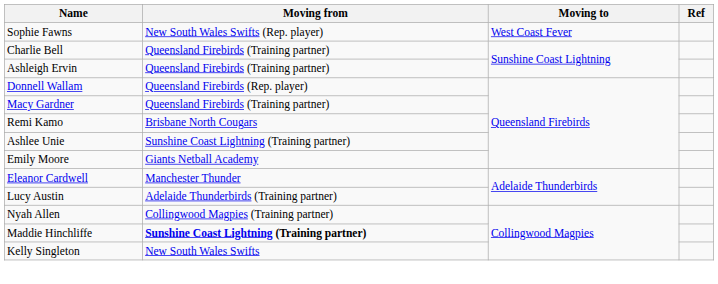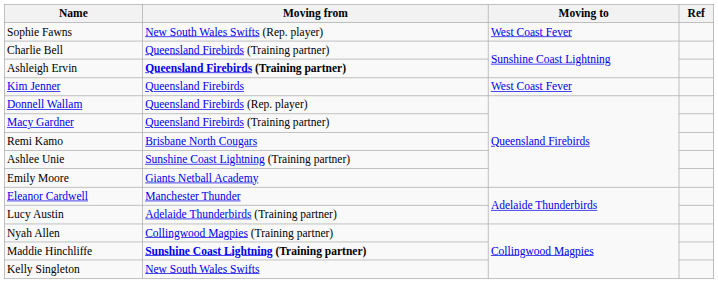 <table class="wikitable sortable" style="width:78%; text-align:center; text-align:left;">
 <tr>
 <th>Name</th>
 <th>Moving from</th>
 <th>Moving to</th>
 <th>Ref</th>
 </tr>
 <tr>
 <td> Sophie Fawns</td>
 <td> <a href='#'>New South Wales Swifts</a> (Rep. player)</td>
 <td> <a href='#'>West Coast Fever</a></td>
 <td style="text-align: center;"></td>
 </tr>
 <tr>
 <td> Charlie Bell</td>
 <td> <a href='#'>Queensland Firebirds</a> (Training partner)</td>
 <td rowspan="2"> <a href='#'>Sunshine Coast Lightning</a></td>
 <td style="text-align: center;"></td>
 </tr>
 <tr>
 <td> Ashleigh Ervin</td>
-<td> <a href='#'>Queensland Firebirds</a> (Training partner)</td>
+<td><strong> <a href='#'>Queensland Firebirds</a> (Training partner)</strong></td>
+<td style="text-align: center;"></td>
+</tr>
+<tr>
+<td> <a href='#'>Kim Jenner</a></td>
+<td> <a href='#'>Queensland Firebirds</a></td>
+<td> <a href='#'>West Coast Fever</a></td>
 <td style="text-align: center;"></td>
 </tr>
 <tr>
 <td> <a href='#'>Donnell Wallam</a></td>
 <td> <a href='#'>Queensland Firebirds</a> (Rep. player)</td>
 <td rowspan="5"> <a href='#'>Queensland Firebirds</a></td>
 <td style="text-align: center;"></td>
 </tr>
 <tr>
 <td> <a href='#'>Macy Gardner</a></td>
 <td> <a href='#'>Queensland Firebirds</a> (Training partner)</td>
 <td style="text-align: center;"></td>
 </tr>
 <tr>
 <td> Remi Kamo</td>
 <td> <a href='#'>Brisbane North Cougars</a></td>
 <td style="text-align: center;"></td>
 </tr>
 <tr>
 <td> Ashlee Unie</td>
 <td> <a href='#'>Sunshine Coast Lightning</a> (Training partner)</td>
 <td style="text-align: center;"></td>
 </tr>
 <tr>
 <td> Emily Moore</td>
 <td> <a href='#'>Giants Netball Academy</a></td>
 <td style="text-align: center;"></td>
 </tr>
 <tr>
 <td> <a href='#'>Eleanor Cardwell</a></td>
 <td> <a href='#'>Manchester Thunder</a></td>
 <td rowspan="2"> <a href='#'>Adelaide Thunderbirds</a></td>
 <td style="text-align: center;"></td>
 </tr>
 <tr>
 <td> Lucy Austin</td>
 <td> <a href='#'>Adelaide Thunderbirds</a> (Training partner)</td>
 <td style="text-align: center;"></td>
 </tr>
 <tr>
 <td> Nyah Allen</td>
 <td> <a href='#'>Collingwood Magpies</a> (Training partner)</td>
 <td rowspan="3"> <a href='#'>Collingwood Magpies</a></td>
 <td style="text-align: center;"></td>
 </tr>
 <tr>
 <td> Maddie Hinchliffe</td>
 <td><strong> <a href='#'>Sunshine Coast Lightning</a> (Training partner)</strong></td>
 <td style="text-align: center;"></td>
 </tr>
 <tr>
 <td> Kelly Singleton</td>
 <td> <a href='#'>New South Wales Swifts</a></td>
 <td></td>
 </tr>
 </table>
